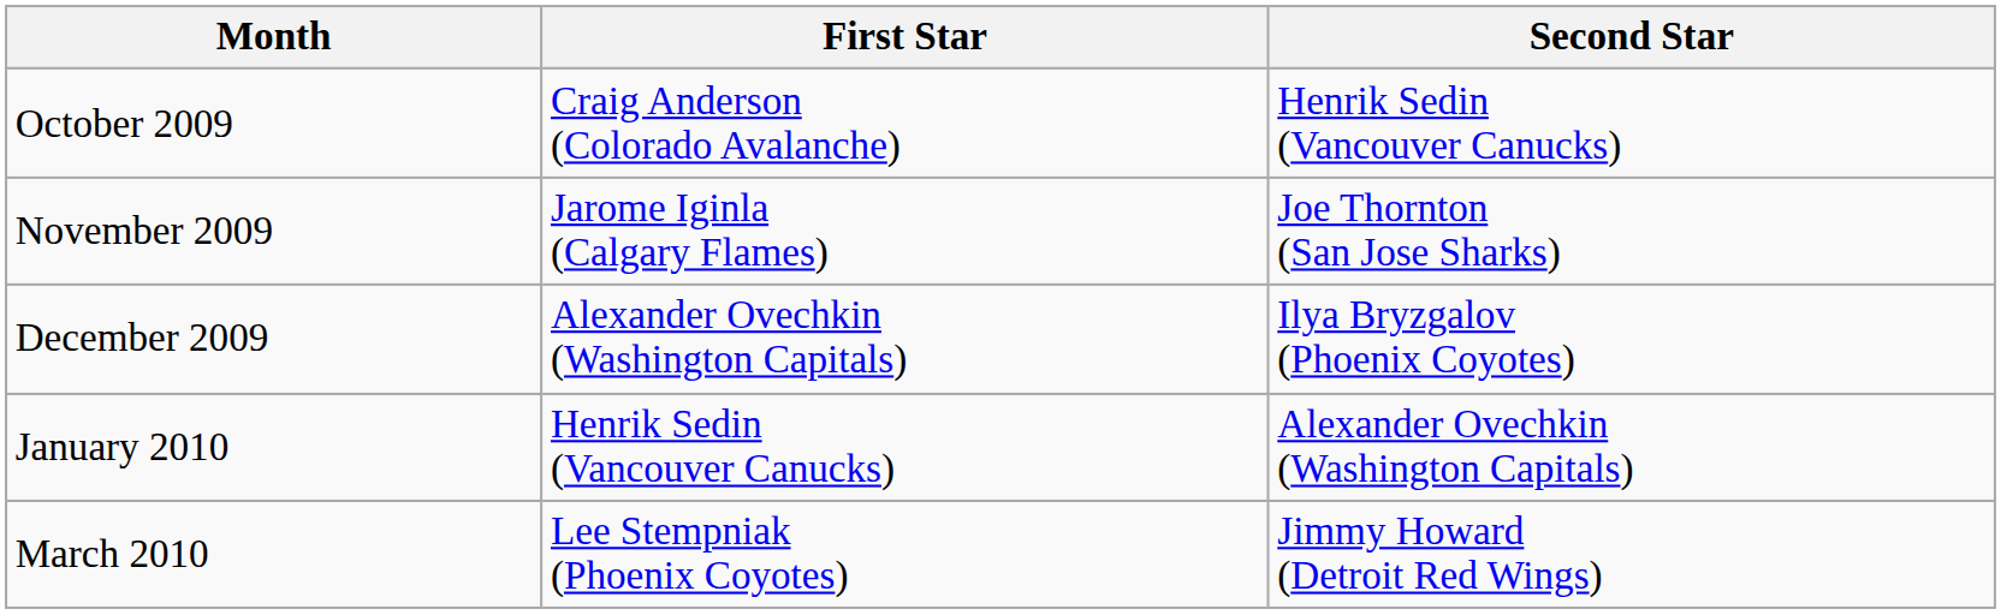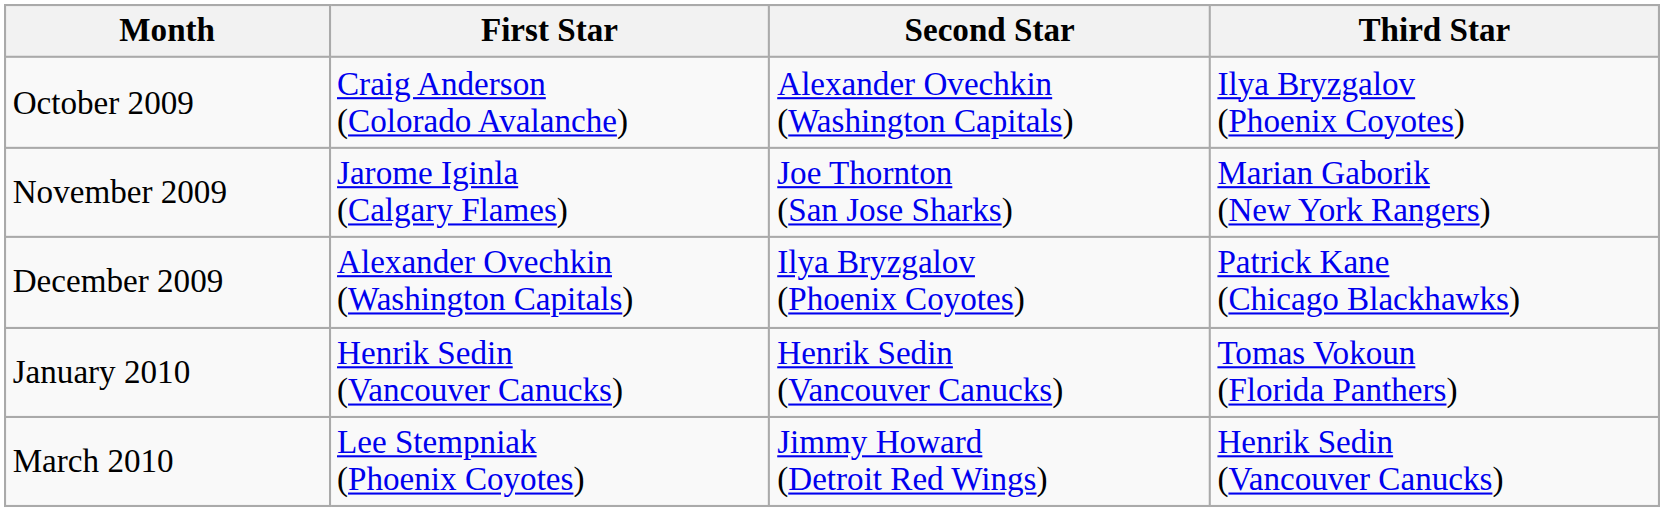 <table class="wikitable" style="width: 50em;">
 <tr align="center">
 <th>Month</th>
 <th>First Star</th>
 <th>Second Star</th>
+<th>Third Star</th>
 </tr>
 <tr>
 <td>October 2009</td>
 <td><a href='#'>Craig Anderson</a><br>(<a href='#'>Colorado Avalanche</a>)</td>
-<td><a href='#'>Henrik Sedin</a><br>(<a href='#'>Vancouver Canucks</a>)</td>
+<td><a href='#'>Alexander Ovechkin</a><br>(<a href='#'>Washington Capitals</a>)</td>
+<td><a href='#'>Ilya Bryzgalov</a><br>(<a href='#'>Phoenix Coyotes</a>)</td>
 </tr>
 <tr>
 <td>November 2009</td>
 <td><a href='#'>Jarome Iginla</a><br>(<a href='#'>Calgary Flames</a>)</td>
 <td><a href='#'>Joe Thornton</a><br>(<a href='#'>San Jose Sharks</a>)</td>
+<td><a href='#'>Marian Gaborik</a><br>(<a href='#'>New York Rangers</a>)</td>
 </tr>
 <tr>
 <td>December 2009</td>
 <td><a href='#'>Alexander Ovechkin</a><br>(<a href='#'>Washington Capitals</a>)</td>
 <td><a href='#'>Ilya Bryzgalov</a><br>(<a href='#'>Phoenix Coyotes</a>)</td>
+<td><a href='#'>Patrick Kane</a><br>(<a href='#'>Chicago Blackhawks</a>)</td>
 </tr>
 <tr>
 <td>January 2010</td>
 <td><a href='#'>Henrik Sedin</a><br>(<a href='#'>Vancouver Canucks</a>)</td>
-<td><a href='#'>Alexander Ovechkin</a><br>(<a href='#'>Washington Capitals</a>)</td>
+<td><a href='#'>Henrik Sedin</a><br>(<a href='#'>Vancouver Canucks</a>)</td>
+<td><a href='#'>Tomas Vokoun</a><br>(<a href='#'>Florida Panthers</a>)</td>
 </tr>
 <tr>
 <td>March 2010</td>
 <td><a href='#'>Lee Stempniak</a><br>(<a href='#'>Phoenix Coyotes</a>)</td>
 <td><a href='#'>Jimmy Howard</a><br>(<a href='#'>Detroit Red Wings</a>)</td>
+<td><a href='#'>Henrik Sedin</a><br>(<a href='#'>Vancouver Canucks</a>)</td>
 </tr>
 </table>
